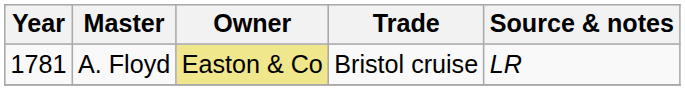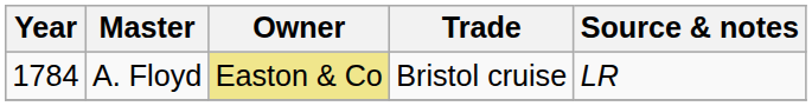 <table class=" wikitable">
 <tr>
 <th>Year</th>
 <th>Master</th>
 <th>Owner</th>
 <th>Trade</th>
 <th>Source & notes</th>
 </tr>
 <tr>
-<td>1781</td>
+<td>1784</td>
 <td>A. Floyd</td>
 <td style="background: khaki;">Easton & Co</td>
 <td>Bristol cruise</td>
 <td><em>LR</em></td>
 </tr>
 <tr>
 </tr>
 </table>
